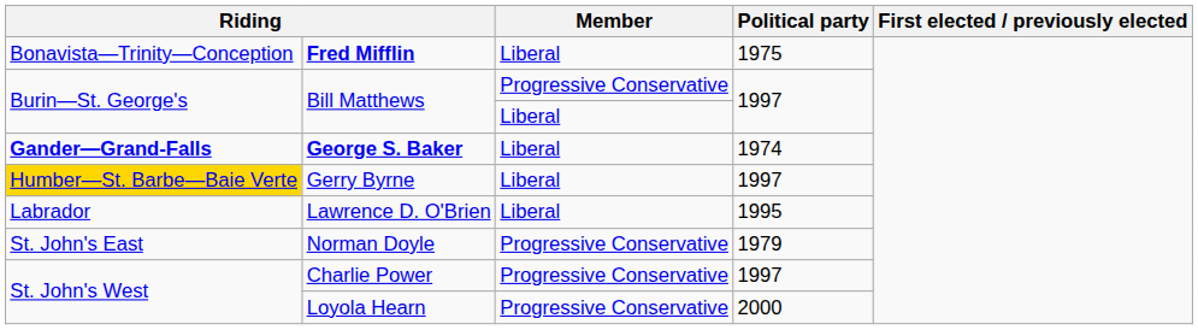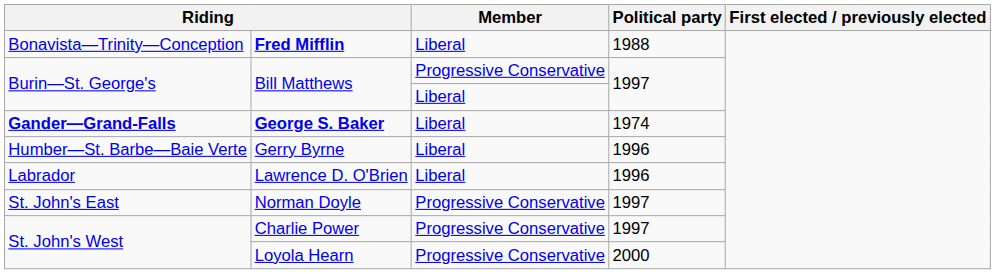 <table class="wikitable">
 <tr>
 <th colspan="2">Riding</th>
 <th>Member</th>
 <th>Political party</th>
 <th>First elected / previously elected</th>
 </tr>
 <tr>
 <td><a href='#'>Bonavista—Trinity—Conception</a></td>
 <td><strong><a href='#'>Fred Mifflin</a></strong></td>
 <td><a href='#'>Liberal</a></td>
-<td>1975</td>
+<td>1988</td>
 </tr>
 <tr>
 <td rowspan="2"><a href='#'>Burin—St. George's</a></td>
 <td rowspan="2"><a href='#'>Bill Matthews</a> </td>
 <td><a href='#'>Progressive Conservative</a></td>
 <td rowspan="2">1997</td>
 </tr>
 <tr>
 <td><a href='#'>Liberal</a></td>
 </tr>
 <tr>
 <td><strong><a href='#'>Gander—Grand-Falls</a></strong></td>
 <td><strong><a href='#'>George S. Baker</a></strong></td>
 <td><a href='#'>Liberal</a></td>
 <td>1974</td>
 </tr>
 <tr>
-<td style="background: gold;"><a href='#'>Humber—St. Barbe—Baie Verte</a></td>
+<td><a href='#'>Humber—St. Barbe—Baie Verte</a></td>
 <td><a href='#'>Gerry Byrne</a> </td>
 <td><a href='#'>Liberal</a></td>
-<td>1997</td>
+<td>1996</td>
 </tr>
 <tr>
 <td><a href='#'>Labrador</a></td>
 <td><a href='#'>Lawrence D. O'Brien</a> </td>
 <td><a href='#'>Liberal</a></td>
-<td>1995</td>
+<td>1996</td>
 </tr>
 <tr>
 <td><a href='#'>St. John's East</a></td>
 <td><a href='#'>Norman Doyle</a></td>
 <td><a href='#'>Progressive Conservative</a></td>
-<td>1979</td>
+<td>1997</td>
 </tr>
 <tr>
 <td rowspan="2"><a href='#'>St. John's West</a></td>
 <td><a href='#'>Charlie Power</a></td>
 <td><a href='#'>Progressive Conservative</a></td>
 <td>1997</td>
 </tr>
 <tr>
 <td><a href='#'>Loyola Hearn</a></td>
 <td><a href='#'>Progressive Conservative</a></td>
 <td>2000</td>
 </tr>
 </table>
